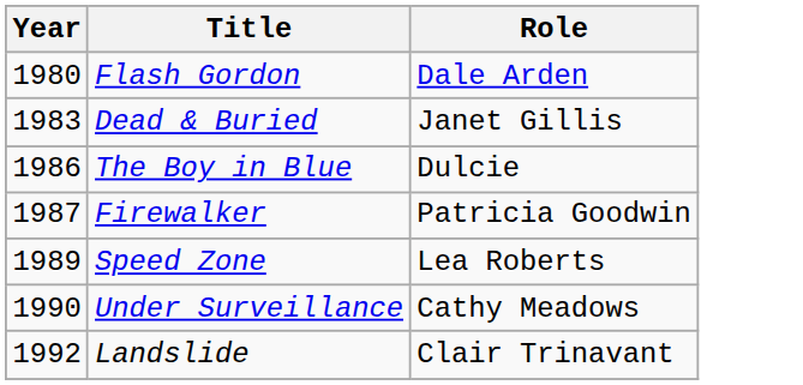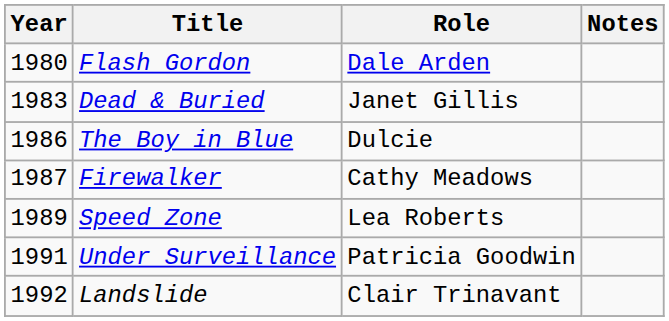 <table class="wikitable sortable">
 <tr>
 <th>Year</th>
 <th>Title</th>
 <th>Role</th>
+<th class="unsortable">Notes</th>
 </tr>
 <tr>
 <td>1980</td>
 <td><em><a href='#'>Flash Gordon</a></em></td>
 <td><a href='#'>Dale Arden</a></td>
+<td></td>
 </tr>
 <tr>
 <td>1983</td>
 <td><em><a href='#'>Dead & Buried</a></em></td>
 <td>Janet Gillis</td>
+<td></td>
 </tr>
 <tr>
 <td>1986</td>
 <td data-sort-value="Boy in Blue, The"><em><a href='#'>The Boy in Blue</a></em></td>
 <td>Dulcie</td>
+<td></td>
 </tr>
 <tr>
 <td>1987</td>
 <td><em><a href='#'>Firewalker</a></em></td>
-<td>Patricia Goodwin</td>
+<td>Cathy Meadows</td>
+<td></td>
 </tr>
 <tr>
 <td>1989</td>
 <td><em><a href='#'>Speed Zone</a></em></td>
 <td>Lea Roberts</td>
+<td></td>
 </tr>
 <tr>
-<td>1990</td>
+<td>1991</td>
 <td><em><a href='#'>Under Surveillance</a></em></td>
-<td>Cathy Meadows</td>
+<td>Patricia Goodwin</td>
+<td></td>
 </tr>
 <tr>
 <td>1992</td>
 <td><em>Landslide</em></td>
 <td>Clair Trinavant</td>
+<td></td>
 </tr>
 </table>
